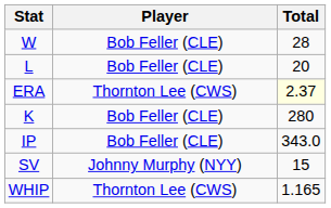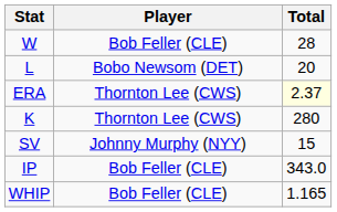 <table class="wikitable" style="text-align:center;">
 <tr>
 <th style="width:15%;">Stat</th>
 <th>Player</th>
 <th style="width:15%;">Total</th>
 </tr>
 <tr>
 <td><a href='#'>W</a></td>
 <td><a href='#'>Bob Feller</a> (<a href='#'>CLE</a>)</td>
 <td>28</td>
 </tr>
 <tr>
 <td><a href='#'>L</a></td>
-<td><a href='#'>Bob Feller</a> (<a href='#'>CLE</a>)</td>
+<td><a href='#'>Bobo Newsom</a> (<a href='#'>DET</a>)</td>
 <td>20</td>
 </tr>
 <tr>
 <td><a href='#'>ERA</a></td>
 <td><a href='#'>Thornton Lee</a> (<a href='#'>CWS</a>)</td>
 <td style="background: lightyellow;">2.37</td>
 </tr>
 <tr>
 <td><a href='#'>K</a></td>
-<td><a href='#'>Bob Feller</a> (<a href='#'>CLE</a>)</td>
+<td><a href='#'>Thornton Lee</a> (<a href='#'>CWS</a>)</td>
 <td>280</td>
+</tr>
+<tr>
+<td><a href='#'>SV</a></td>
+<td><a href='#'>Johnny Murphy</a> (<a href='#'>NYY</a>)</td>
+<td>15</td>
 </tr>
 <tr>
 <td><a href='#'>IP</a></td>
 <td><a href='#'>Bob Feller</a> (<a href='#'>CLE</a>)</td>
 <td>343.0</td>
 </tr>
 <tr>
-<td><a href='#'>SV</a></td>
-<td><a href='#'>Johnny Murphy</a> (<a href='#'>NYY</a>)</td>
-<td>15</td>
-</tr>
-<tr>
 <td><a href='#'>WHIP</a></td>
-<td><a href='#'>Thornton Lee</a> (<a href='#'>CWS</a>)</td>
+<td><a href='#'>Bob Feller</a> (<a href='#'>CLE</a>)</td>
 <td>1.165</td>
 </tr>
 </table>
